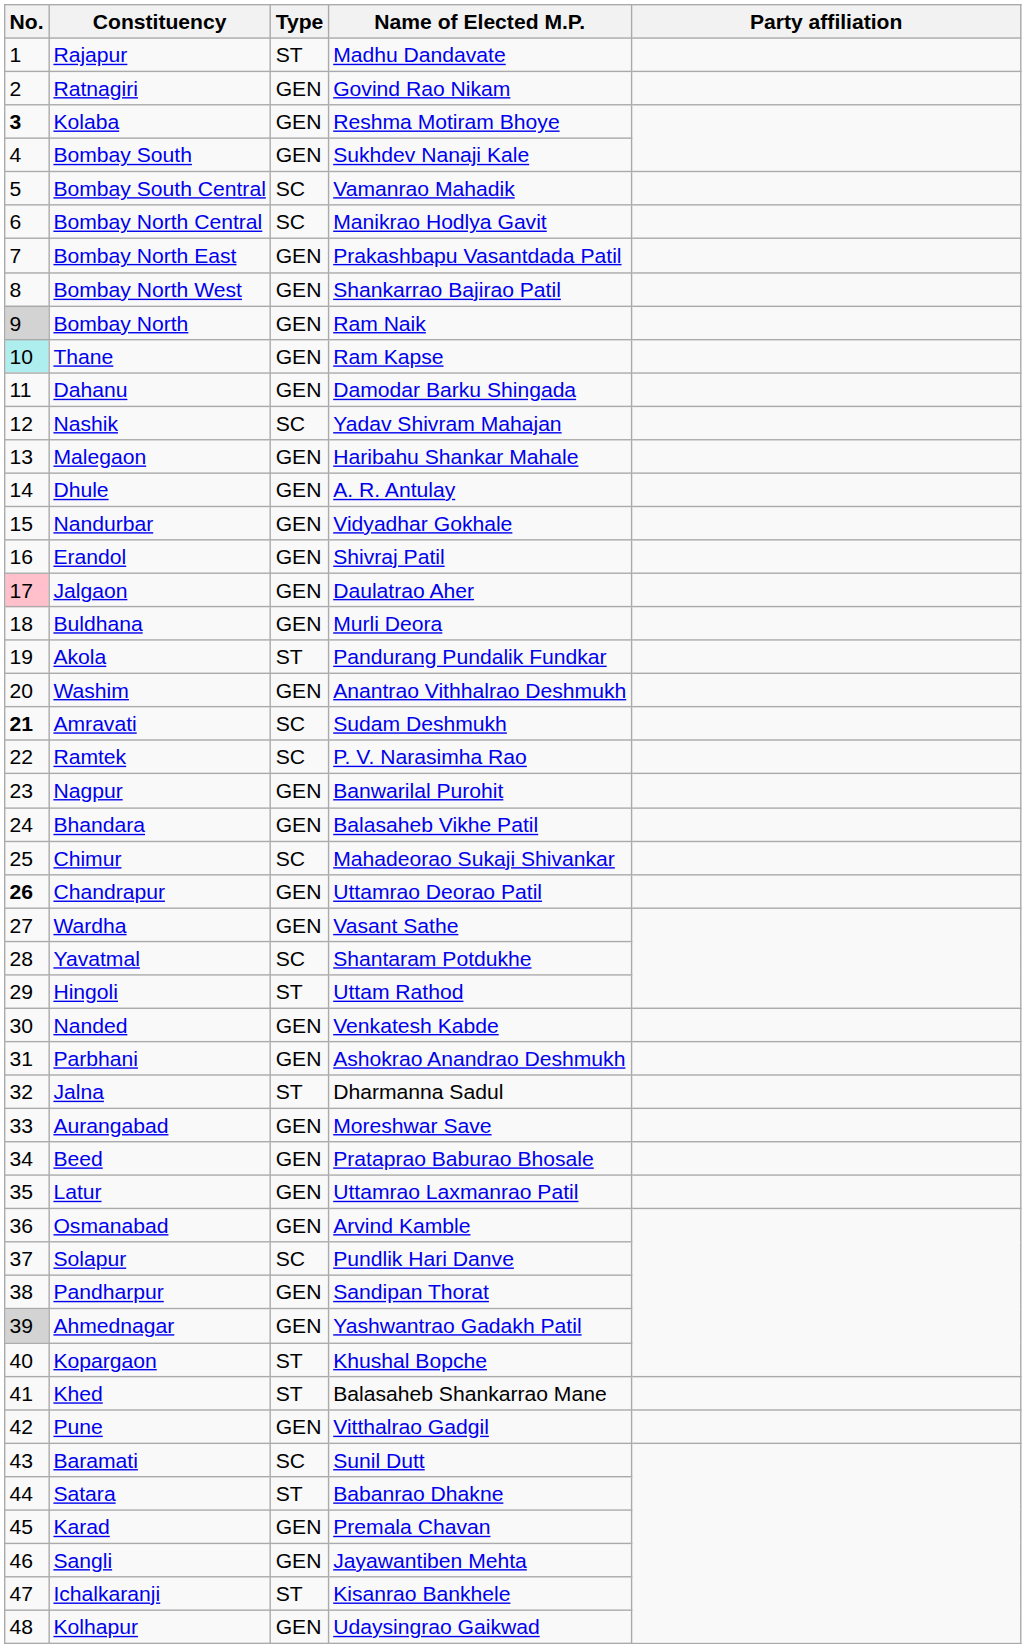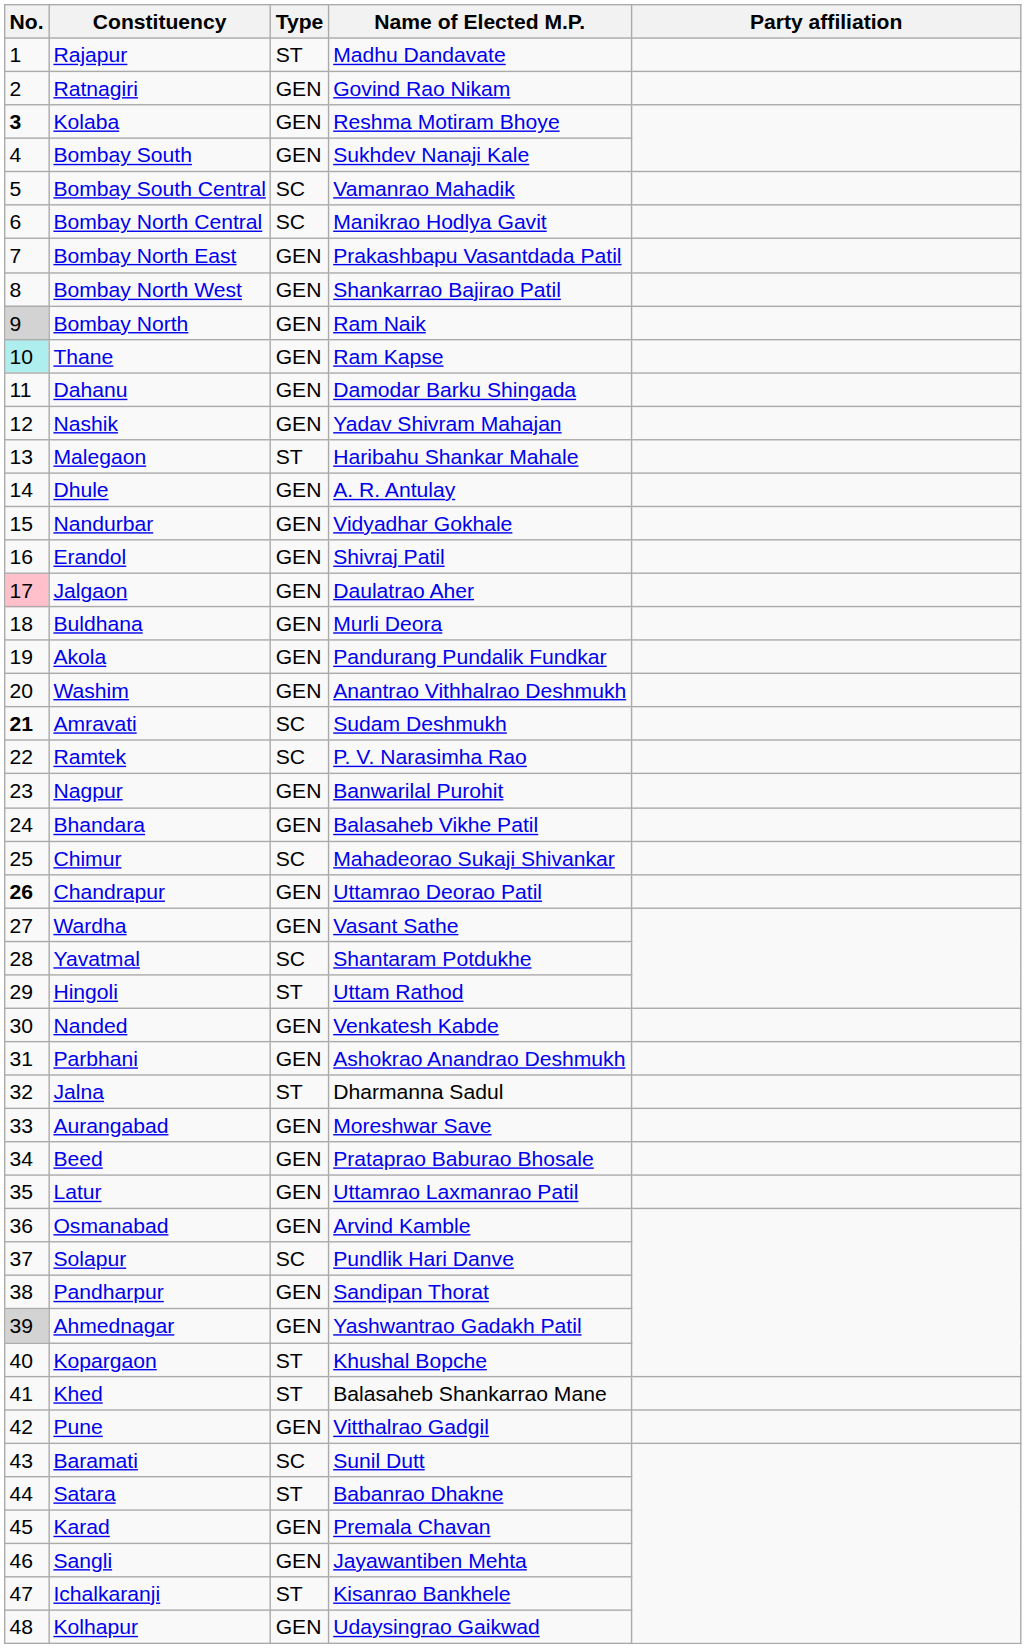 <table class="wikitable" style="font-size:95%;">
 <tr>
 <th>No.</th>
 <th>Constituency</th>
 <th>Type</th>
 <th>Name of Elected M.P.</th>
 <th colspan="2" style="width:18em">Party affiliation</th>
 </tr>
 <tr>
 <td>1</td>
 <td><a href='#'>Rajapur</a></td>
 <td>ST</td>
 <td><a href='#'>Madhu Dandavate</a></td>
 <td></td>
 </tr>
 <tr>
 <td>2</td>
 <td><a href='#'>Ratnagiri</a></td>
 <td>GEN</td>
 <td><a href='#'>Govind Rao Nikam</a></td>
 <td></td>
 </tr>
 <tr>
 <td><strong>3</strong></td>
 <td><a href='#'>Kolaba</a></td>
 <td>GEN</td>
 <td><a href='#'>Reshma Motiram Bhoye</a></td>
 </tr>
 <tr>
 <td>4</td>
 <td><a href='#'>Bombay South</a></td>
 <td>GEN</td>
 <td><a href='#'>Sukhdev Nanaji Kale</a></td>
 </tr>
 <tr>
 <td>5</td>
 <td><a href='#'>Bombay South Central</a></td>
 <td>SC</td>
 <td><a href='#'>Vamanrao Mahadik</a></td>
 <td></td>
 </tr>
 <tr>
 <td>6</td>
 <td><a href='#'>Bombay North Central</a></td>
 <td>SC</td>
 <td><a href='#'>Manikrao Hodlya Gavit</a></td>
 </tr>
 <tr>
 <td>7</td>
 <td><a href='#'>Bombay North East</a></td>
 <td>GEN</td>
 <td><a href='#'>Prakashbapu Vasantdada Patil</a></td>
 <td></td>
 </tr>
 <tr>
 <td>8</td>
 <td><a href='#'>Bombay North West</a></td>
 <td>GEN</td>
 <td><a href='#'>Shankarrao Bajirao Patil</a></td>
 <td></td>
 </tr>
 <tr>
 <td style="background: lightgrey;">9</td>
 <td><a href='#'>Bombay North</a></td>
 <td>GEN</td>
 <td><a href='#'>Ram Naik</a></td>
 <td></td>
 </tr>
 <tr>
 <td style="background: paleturquoise;">10</td>
 <td><a href='#'>Thane</a></td>
 <td>GEN</td>
 <td><a href='#'>Ram Kapse</a></td>
 </tr>
 <tr>
 <td>11</td>
 <td><a href='#'>Dahanu</a></td>
 <td>GEN</td>
 <td><a href='#'>Damodar Barku Shingada</a></td>
 <td></td>
 </tr>
 <tr>
 <td>12</td>
 <td><a href='#'>Nashik</a></td>
-<td>SC</td>
+<td>GEN</td>
 <td><a href='#'>Yadav Shivram Mahajan</a></td>
 <td></td>
 </tr>
 <tr>
 <td>13</td>
 <td><a href='#'>Malegaon</a></td>
-<td>GEN</td>
+<td>ST</td>
 <td><a href='#'>Haribahu Shankar Mahale</a></td>
 <td></td>
 </tr>
 <tr>
 <td>14</td>
 <td><a href='#'>Dhule</a></td>
 <td>GEN</td>
 <td><a href='#'>A. R. Antulay</a></td>
 <td></td>
 </tr>
 <tr>
 <td>15</td>
 <td><a href='#'>Nandurbar</a></td>
 <td>GEN</td>
 <td><a href='#'>Vidyadhar Gokhale</a></td>
 </tr>
 <tr>
 <td>16</td>
 <td><a href='#'>Erandol</a></td>
 <td>GEN</td>
 <td><a href='#'>Shivraj Patil</a></td>
 <td></td>
 </tr>
 <tr>
 <td style="background: pink;">17</td>
 <td><a href='#'>Jalgaon</a></td>
 <td>GEN</td>
 <td><a href='#'>Daulatrao Aher</a></td>
 <td></td>
 </tr>
 <tr>
 <td>18</td>
 <td><a href='#'>Buldhana</a></td>
 <td>GEN</td>
 <td><a href='#'>Murli Deora</a></td>
 <td></td>
 </tr>
 <tr>
 <td>19</td>
 <td><a href='#'>Akola</a></td>
-<td>ST</td>
+<td>GEN</td>
 <td><a href='#'>Pandurang Pundalik Fundkar</a></td>
 </tr>
 <tr>
 <td>20</td>
 <td><a href='#'>Washim</a></td>
 <td>GEN</td>
 <td><a href='#'>Anantrao Vithhalrao Deshmukh</a></td>
 <td></td>
 </tr>
 <tr>
 <td><strong>21</strong></td>
 <td><a href='#'>Amravati</a></td>
 <td>SC</td>
 <td><a href='#'>Sudam Deshmukh</a></td>
 <td></td>
 </tr>
 <tr>
 <td>22</td>
 <td><a href='#'>Ramtek</a></td>
 <td>SC</td>
 <td><a href='#'>P. V. Narasimha Rao</a></td>
 <td></td>
 </tr>
 <tr>
 <td>23</td>
 <td><a href='#'>Nagpur</a></td>
 <td>GEN</td>
 <td><a href='#'>Banwarilal Purohit</a></td>
 </tr>
 <tr>
 <td>24</td>
 <td><a href='#'>Bhandara</a></td>
 <td>GEN</td>
 <td><a href='#'>Balasaheb Vikhe Patil</a></td>
 <td></td>
 </tr>
 <tr>
 <td>25</td>
 <td><a href='#'>Chimur</a></td>
 <td>SC</td>
 <td><a href='#'>Mahadeorao Sukaji Shivankar</a></td>
 </tr>
 <tr>
 <td><strong>26</strong></td>
 <td><a href='#'>Chandrapur</a></td>
 <td>GEN</td>
 <td><a href='#'>Uttamrao Deorao Patil</a></td>
 <td></td>
 </tr>
 <tr>
 <td>27</td>
 <td><a href='#'>Wardha</a></td>
 <td>GEN</td>
 <td><a href='#'>Vasant Sathe</a></td>
 </tr>
 <tr>
 <td>28</td>
 <td><a href='#'>Yavatmal</a></td>
 <td>SC</td>
 <td><a href='#'>Shantaram Potdukhe </a></td>
 </tr>
 <tr>
 <td>29</td>
 <td><a href='#'>Hingoli</a></td>
 <td>ST</td>
 <td><a href='#'>Uttam Rathod</a></td>
 </tr>
 <tr>
 <td>30</td>
 <td><a href='#'>Nanded</a></td>
 <td>GEN</td>
 <td><a href='#'>Venkatesh Kabde</a></td>
 <td></td>
 </tr>
 <tr>
 <td>31</td>
 <td><a href='#'>Parbhani</a></td>
 <td>GEN</td>
 <td><a href='#'>Ashokrao Anandrao Deshmukh</a></td>
 <td></td>
 </tr>
 <tr>
 <td>32</td>
 <td><a href='#'>Jalna</a></td>
 <td>ST</td>
 <td>Dharmanna Sadul</td>
 <td></td>
 </tr>
 <tr>
 <td>33</td>
 <td><a href='#'>Aurangabad</a></td>
 <td>GEN</td>
 <td><a href='#'>Moreshwar Save</a></td>
 <td></td>
 </tr>
 <tr>
 <td>34</td>
 <td><a href='#'>Beed</a></td>
 <td>GEN</td>
 <td><a href='#'>Prataprao Baburao Bhosale</a></td>
 <td></td>
 </tr>
 <tr>
 <td>35</td>
 <td><a href='#'>Latur</a></td>
 <td>GEN</td>
 <td><a href='#'>Uttamrao Laxmanrao Patil</a></td>
 <td></td>
 </tr>
 <tr>
 <td>36</td>
 <td><a href='#'>Osmanabad</a></td>
 <td>GEN</td>
 <td><a href='#'>Arvind Kamble</a></td>
 </tr>
 <tr>
 <td>37</td>
 <td><a href='#'>Solapur</a></td>
 <td>SC</td>
 <td><a href='#'>Pundlik Hari Danve</a></td>
 </tr>
 <tr>
 <td>38</td>
 <td><a href='#'>Pandharpur</a></td>
 <td>GEN</td>
 <td><a href='#'>Sandipan Thorat</a></td>
 </tr>
 <tr>
 <td style="background: lightgrey;">39</td>
 <td><a href='#'>Ahmednagar</a></td>
 <td>GEN</td>
 <td><a href='#'>Yashwantrao Gadakh Patil</a></td>
 </tr>
 <tr>
 <td>40</td>
 <td><a href='#'>Kopargaon</a></td>
 <td>ST</td>
 <td><a href='#'>Khushal Bopche</a></td>
 </tr>
 <tr>
 <td>41</td>
 <td><a href='#'>Khed</a></td>
 <td>ST</td>
 <td>Balasaheb Shankarrao Mane</td>
 <td></td>
 </tr>
 <tr>
 <td>42</td>
 <td><a href='#'>Pune</a></td>
 <td>GEN</td>
 <td><a href='#'>Vitthalrao Gadgil</a></td>
 <td></td>
 </tr>
 <tr>
 <td>43</td>
 <td><a href='#'>Baramati</a></td>
 <td>SC</td>
 <td><a href='#'>Sunil Dutt</a></td>
 </tr>
 <tr>
 <td>44</td>
 <td><a href='#'>Satara</a></td>
 <td>ST</td>
 <td><a href='#'>Babanrao Dhakne</a></td>
 </tr>
 <tr>
 <td>45</td>
 <td><a href='#'>Karad</a></td>
 <td>GEN</td>
 <td><a href='#'>Premala Chavan</a></td>
 </tr>
 <tr>
 <td>46</td>
 <td><a href='#'>Sangli</a></td>
 <td>GEN</td>
 <td><a href='#'>Jayawantiben Mehta</a></td>
 </tr>
 <tr>
 <td>47</td>
 <td><a href='#'>Ichalkaranji</a></td>
 <td>ST</td>
 <td><a href='#'>Kisanrao Bankhele</a></td>
 </tr>
 <tr>
 <td>48</td>
 <td><a href='#'>Kolhapur</a></td>
 <td>GEN</td>
 <td><a href='#'>Udaysingrao Gaikwad</a></td>
 </tr>
 <tr>
 </tr>
 </table>
